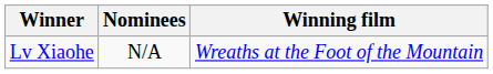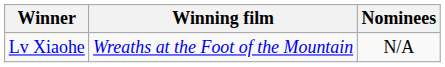 <table class="wikitable">
 <tr>
 <th>Winner</th>
+<th>Winning film</th>
 <th>Nominees</th>
-<th>Winning film</th>
 </tr>
 <tr>
 <td><a href='#'>Lv Xiaohe</a></td>
+<td><em><a href='#'>Wreaths at the Foot of the Mountain</a></em></td>
 <td align="center" valign="top">N/A</td>
-<td><em><a href='#'>Wreaths at the Foot of the Mountain</a></em></td>
 </tr>
 </table>
